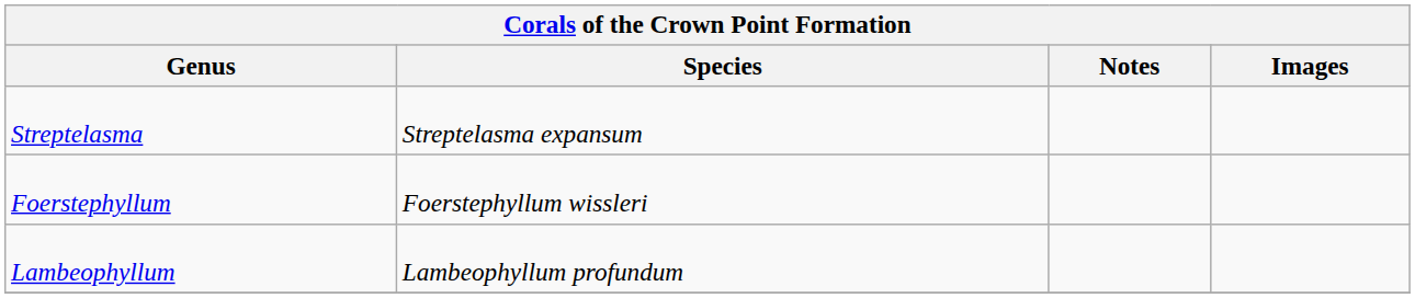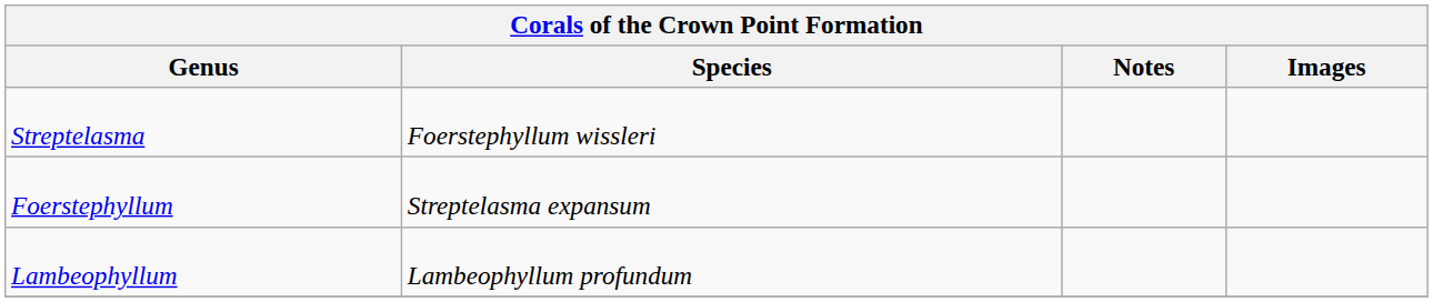 <table class="wikitable" align="center" width="100%">
 <tr>
 <th colspan="7" align="center"><strong><a href='#'>Corals</a> of the Crown Point Formation</strong></th>
 </tr>
 <tr>
 <th>Genus</th>
 <th>Species</th>
 <th>Notes</th>
 <th>Images</th>
 </tr>
 <tr>
 <td><br><em><a href='#'>Streptelasma</a></em></td>
-<td><br><em>Streptelasma expansum</em></td>
+<td><br><em>Foerstephyllum wissleri</em></td>
 <td></td>
 <td></td>
 </tr>
 <tr>
 <td><br><em><a href='#'>Foerstephyllum</a></em></td>
-<td><br><em>Foerstephyllum wissleri</em></td>
+<td><br><em>Streptelasma expansum</em></td>
 <td></td>
 <td></td>
 </tr>
 <tr>
 <td><br><em><a href='#'>Lambeophyllum</a></em></td>
 <td><br><em>Lambeophyllum profundum</em></td>
 <td></td>
 <td></td>
 </tr>
 <tr>
 </tr>
 </table>
